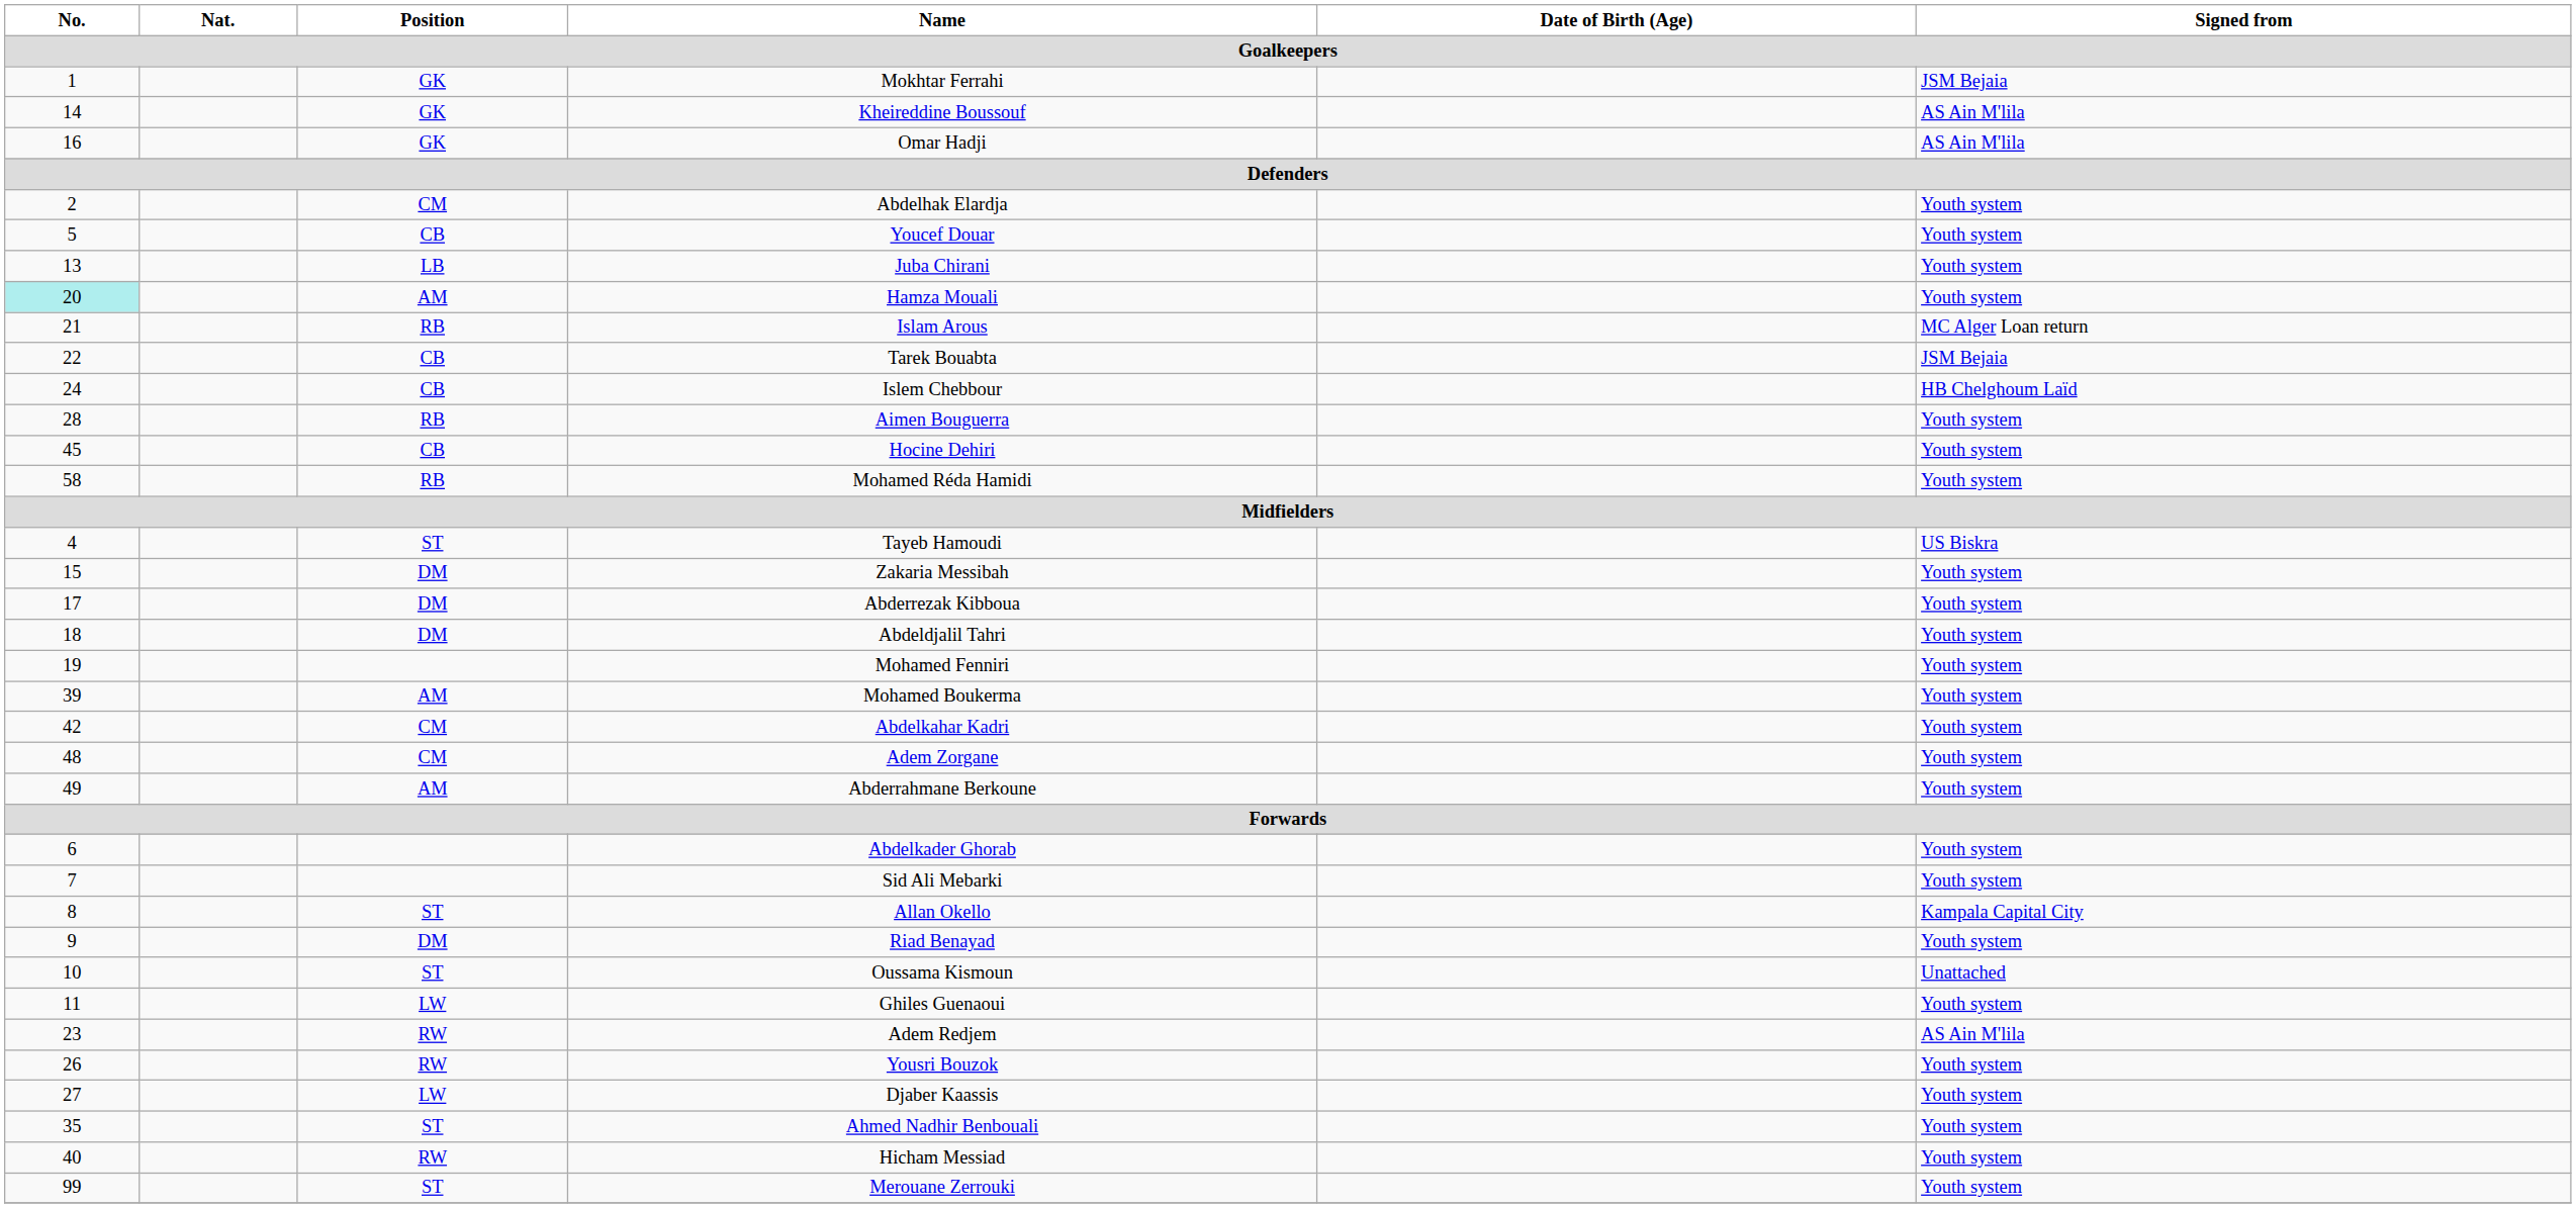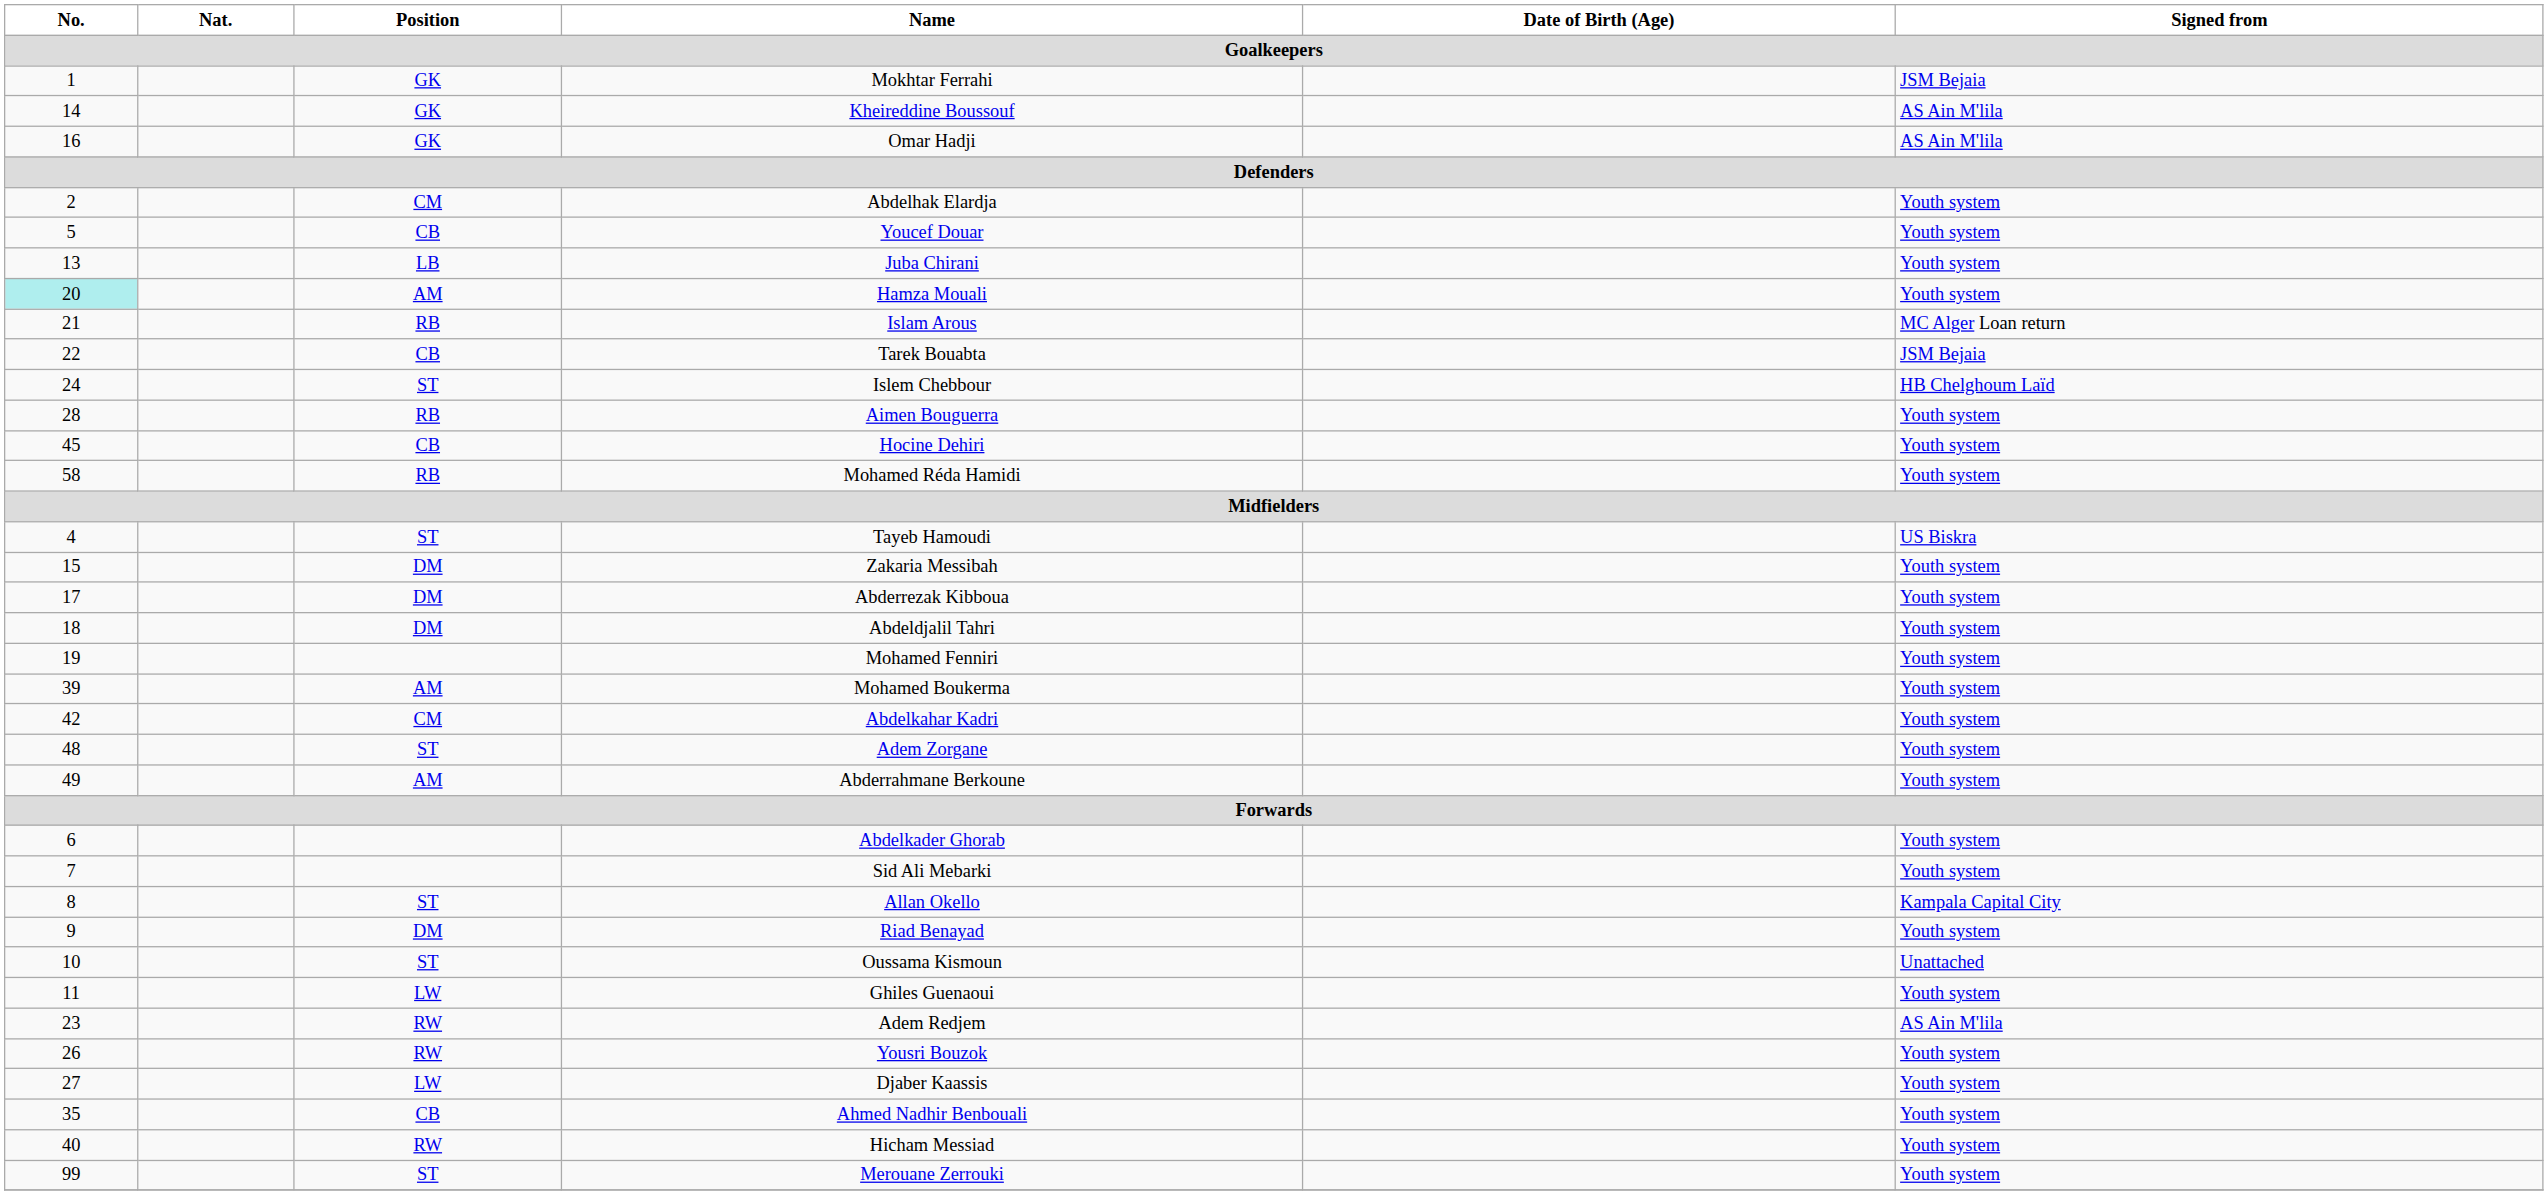 <table class="wikitable" style="text-align:center; font-size:90%; width:100%">
 <tr>
 <th style="background:white; color:black; text-align:center;">No.</th>
 <th style="background:white; color:black; text-align:center;">Nat.</th>
 <th style="background:white; color:black; text-align:center;">Position</th>
 <th style="background:white; color:black; text-align:center;">Name</th>
 <th style="background:white; color:black; text-align:center;">Date of Birth (Age)</th>
 <th style="background:white; color:black; text-align:center;">Signed from</th>
 </tr>
 <tr>
 <th colspan=10 style="background:#DCDCDC; text-align:center;">Goalkeepers</th>
 </tr>
 <tr>
 <td>1</td>
 <td></td>
 <td><a href='#'>GK</a></td>
 <td>Mokhtar Ferrahi</td>
 <td></td>
 <td style="text-align:left"> <a href='#'>JSM Bejaia</a></td>
 </tr>
 <tr>
 <td>14</td>
 <td></td>
 <td><a href='#'>GK</a></td>
 <td><a href='#'>Kheireddine Boussouf</a></td>
 <td></td>
 <td style="text-align:left"> <a href='#'>AS Ain M'lila</a></td>
 </tr>
 <tr>
 <td>16</td>
 <td></td>
 <td><a href='#'>GK</a></td>
 <td>Omar Hadji</td>
 <td></td>
 <td style="text-align:left"> <a href='#'>AS Ain M'lila</a></td>
 </tr>
 <tr>
 <th colspan=10 style="background:#DCDCDC; text-align:center;">Defenders</th>
 </tr>
 <tr>
 <td>2</td>
 <td></td>
 <td><a href='#'>CM</a></td>
 <td>Abdelhak Elardja</td>
 <td></td>
 <td style="text-align:left"> <a href='#'>Youth system</a></td>
 </tr>
 <tr>
 <td>5</td>
 <td></td>
 <td><a href='#'>CB</a></td>
 <td><a href='#'>Youcef Douar</a></td>
 <td></td>
 <td style="text-align:left"> <a href='#'>Youth system</a></td>
 </tr>
 <tr>
 <td>13</td>
 <td></td>
 <td><a href='#'>LB</a></td>
 <td><a href='#'>Juba Chirani</a></td>
 <td></td>
 <td style="text-align:left"> <a href='#'>Youth system</a></td>
 </tr>
 <tr>
 <td style="background: paleturquoise;">20</td>
 <td></td>
 <td><a href='#'>AM</a></td>
 <td><a href='#'>Hamza Mouali</a></td>
 <td></td>
 <td style="text-align:left"> <a href='#'>Youth system</a></td>
 </tr>
 <tr>
 <td>21</td>
 <td></td>
 <td><a href='#'>RB</a></td>
 <td><a href='#'>Islam Arous</a></td>
 <td></td>
 <td style="text-align:left"> <a href='#'>MC Alger</a> Loan return</td>
 </tr>
 <tr>
 <td>22</td>
 <td></td>
 <td><a href='#'>CB</a></td>
 <td>Tarek Bouabta</td>
 <td></td>
 <td style="text-align:left"> <a href='#'>JSM Bejaia</a></td>
 </tr>
 <tr>
 <td>24</td>
 <td></td>
-<td><a href='#'>CB</a></td>
+<td><a href='#'>ST</a></td>
 <td>Islem Chebbour</td>
 <td></td>
 <td style="text-align:left"> <a href='#'>HB Chelghoum Laïd</a></td>
 </tr>
 <tr>
 <td>28</td>
 <td></td>
 <td><a href='#'>RB</a></td>
 <td><a href='#'>Aimen Bouguerra</a></td>
 <td></td>
 <td style="text-align:left"> <a href='#'>Youth system</a></td>
 </tr>
 <tr>
 <td>45</td>
 <td></td>
 <td><a href='#'>CB</a></td>
 <td><a href='#'>Hocine Dehiri</a></td>
 <td></td>
 <td style="text-align:left"> <a href='#'>Youth system</a></td>
 </tr>
 <tr>
 <td>58</td>
 <td></td>
 <td><a href='#'>RB</a></td>
 <td>Mohamed Réda Hamidi</td>
 <td></td>
 <td style="text-align:left"> <a href='#'>Youth system</a></td>
 </tr>
 <tr>
 <th colspan=10 style="background:#DCDCDC; text-align:center;">Midfielders</th>
 </tr>
 <tr>
 <td>4</td>
 <td></td>
 <td><a href='#'>ST</a></td>
 <td>Tayeb Hamoudi</td>
 <td></td>
 <td style="text-align:left"> <a href='#'>US Biskra</a></td>
 </tr>
 <tr>
 <td>15</td>
 <td></td>
 <td><a href='#'>DM</a></td>
 <td>Zakaria Messibah</td>
 <td></td>
 <td style="text-align:left"> <a href='#'>Youth system</a></td>
 </tr>
 <tr>
 <td>17</td>
 <td></td>
 <td><a href='#'>DM</a></td>
 <td>Abderrezak Kibboua</td>
 <td></td>
 <td style="text-align:left"> <a href='#'>Youth system</a></td>
 </tr>
 <tr>
 <td>18</td>
 <td></td>
 <td><a href='#'>DM</a></td>
 <td>Abdeldjalil Tahri</td>
 <td></td>
 <td style="text-align:left"> <a href='#'>Youth system</a></td>
 </tr>
 <tr>
 <td>19</td>
 <td></td>
 <td></td>
 <td>Mohamed Fenniri</td>
 <td></td>
 <td style="text-align:left"> <a href='#'>Youth system</a></td>
 </tr>
 <tr>
 <td>39</td>
 <td></td>
 <td><a href='#'>AM</a></td>
 <td>Mohamed Boukerma</td>
 <td></td>
 <td style="text-align:left"> <a href='#'>Youth system</a></td>
 </tr>
 <tr>
 <td>42</td>
 <td></td>
 <td><a href='#'>CM</a></td>
 <td><a href='#'>Abdelkahar Kadri</a></td>
 <td></td>
 <td style="text-align:left"> <a href='#'>Youth system</a></td>
 </tr>
 <tr>
 <td>48</td>
 <td></td>
-<td><a href='#'>CM</a></td>
+<td><a href='#'>ST</a></td>
 <td><a href='#'>Adem Zorgane</a></td>
 <td></td>
 <td style="text-align:left"> <a href='#'>Youth system</a></td>
 </tr>
 <tr>
 <td>49</td>
 <td></td>
 <td><a href='#'>AM</a></td>
 <td>Abderrahmane Berkoune</td>
 <td></td>
 <td style="text-align:left"> <a href='#'>Youth system</a></td>
 </tr>
 <tr>
 <th colspan=10 style="background:#DCDCDC; text-align:center;">Forwards</th>
 </tr>
 <tr>
 <td>6</td>
 <td></td>
 <td></td>
 <td><a href='#'>Abdelkader Ghorab</a></td>
 <td></td>
 <td style="text-align:left"> <a href='#'>Youth system</a></td>
 </tr>
 <tr>
 <td>7</td>
 <td></td>
 <td></td>
 <td>Sid Ali Mebarki</td>
 <td></td>
 <td style="text-align:left"> <a href='#'>Youth system</a></td>
 </tr>
 <tr>
 <td>8</td>
 <td></td>
 <td><a href='#'>ST</a></td>
 <td><a href='#'>Allan Okello</a></td>
 <td></td>
 <td style="text-align:left"> <a href='#'>Kampala Capital City</a></td>
 </tr>
 <tr>
 <td>9</td>
 <td></td>
 <td><a href='#'>DM</a></td>
 <td><a href='#'>Riad Benayad</a></td>
 <td></td>
 <td style="text-align:left"> <a href='#'>Youth system</a></td>
 </tr>
 <tr>
 <td>10</td>
 <td></td>
 <td><a href='#'>ST</a></td>
 <td>Oussama Kismoun</td>
 <td></td>
 <td style="text-align:left"> <a href='#'>Unattached</a></td>
 </tr>
 <tr>
 <td>11</td>
 <td></td>
 <td><a href='#'>LW</a></td>
 <td>Ghiles Guenaoui</td>
 <td></td>
 <td style="text-align:left"> <a href='#'>Youth system</a></td>
 </tr>
 <tr>
 <td>23</td>
 <td></td>
 <td><a href='#'>RW</a></td>
 <td>Adem Redjem</td>
 <td></td>
 <td style="text-align:left"> <a href='#'>AS Ain M'lila</a></td>
 </tr>
 <tr>
 <td>26</td>
 <td></td>
 <td><a href='#'>RW</a></td>
 <td><a href='#'>Yousri Bouzok</a></td>
 <td></td>
 <td style="text-align:left"> <a href='#'>Youth system</a></td>
 </tr>
 <tr>
 <td>27</td>
 <td></td>
 <td><a href='#'>LW</a></td>
 <td>Djaber Kaassis</td>
 <td></td>
 <td style="text-align:left"> <a href='#'>Youth system</a></td>
 </tr>
 <tr>
 <td>35</td>
 <td></td>
-<td><a href='#'>ST</a></td>
+<td><a href='#'>CB</a></td>
 <td><a href='#'>Ahmed Nadhir Benbouali</a></td>
 <td></td>
 <td style="text-align:left"> <a href='#'>Youth system</a></td>
 </tr>
 <tr>
 <td>40</td>
 <td></td>
 <td><a href='#'>RW</a></td>
 <td>Hicham Messiad</td>
 <td></td>
 <td style="text-align:left"> <a href='#'>Youth system</a></td>
 </tr>
 <tr>
 <td>99</td>
 <td></td>
 <td><a href='#'>ST</a></td>
 <td><a href='#'>Merouane Zerrouki</a></td>
 <td></td>
 <td style="text-align:left"> <a href='#'>Youth system</a></td>
 </tr>
 <tr>
 </tr>
 </table>
